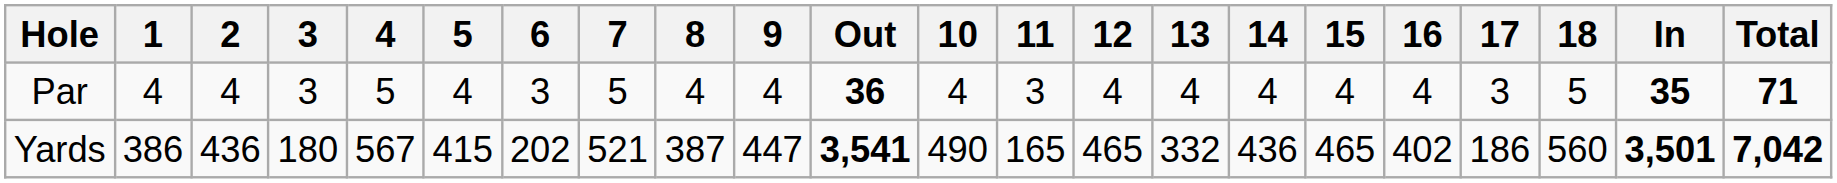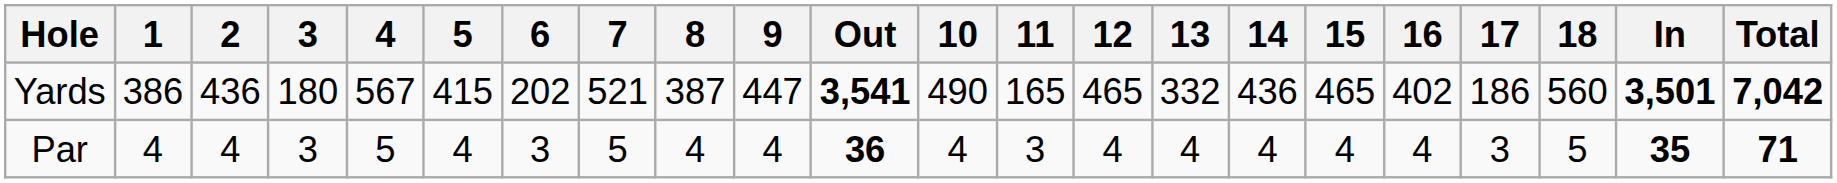 <table class="wikitable" style="text-align:center;font-size:95%">
 <tr>
 <th>Hole</th>
 <th>1</th>
 <th>2</th>
 <th>3</th>
 <th>4</th>
 <th>5</th>
 <th>6</th>
 <th>7</th>
 <th>8</th>
 <th>9</th>
 <th>Out</th>
 <th>10</th>
 <th>11</th>
 <th>12</th>
 <th>13</th>
 <th>14</th>
 <th>15</th>
 <th>16</th>
 <th>17</th>
 <th>18</th>
 <th>In</th>
 <th>Total</th>
 </tr>
 <tr>
+<td>Yards</td>
+<td>386</td>
+<td>436</td>
+<td>180</td>
+<td>567</td>
+<td>415</td>
+<td>202</td>
+<td>521</td>
+<td>387</td>
+<td>447</td>
+<td><strong>3,541</strong></td>
+<td>490</td>
+<td>165</td>
+<td>465</td>
+<td>332</td>
+<td>436</td>
+<td>465</td>
+<td>402</td>
+<td>186</td>
+<td>560</td>
+<td><strong>3,501</strong></td>
+<td><strong>7,042</strong></td>
+</tr>
+<tr>
 <td>Par</td>
 <td>4</td>
 <td>4</td>
 <td>3</td>
 <td>5</td>
 <td>4</td>
 <td>3</td>
 <td>5</td>
 <td>4</td>
 <td>4</td>
 <td><strong>36</strong></td>
 <td>4</td>
 <td>3</td>
 <td>4</td>
 <td>4</td>
 <td>4</td>
 <td>4</td>
 <td>4</td>
 <td>3</td>
 <td>5</td>
 <td><strong>35</strong></td>
 <td><strong>71</strong></td>
 </tr>
-<tr>
-<td>Yards</td>
-<td>386</td>
-<td>436</td>
-<td>180</td>
-<td>567</td>
-<td>415</td>
-<td>202</td>
-<td>521</td>
-<td>387</td>
-<td>447</td>
-<td><strong>3,541</strong></td>
-<td>490</td>
-<td>165</td>
-<td>465</td>
-<td>332</td>
-<td>436</td>
-<td>465</td>
-<td>402</td>
-<td>186</td>
-<td>560</td>
-<td><strong>3,501</strong></td>
-<td><strong>7,042</strong></td>
-</tr>
 </table>
